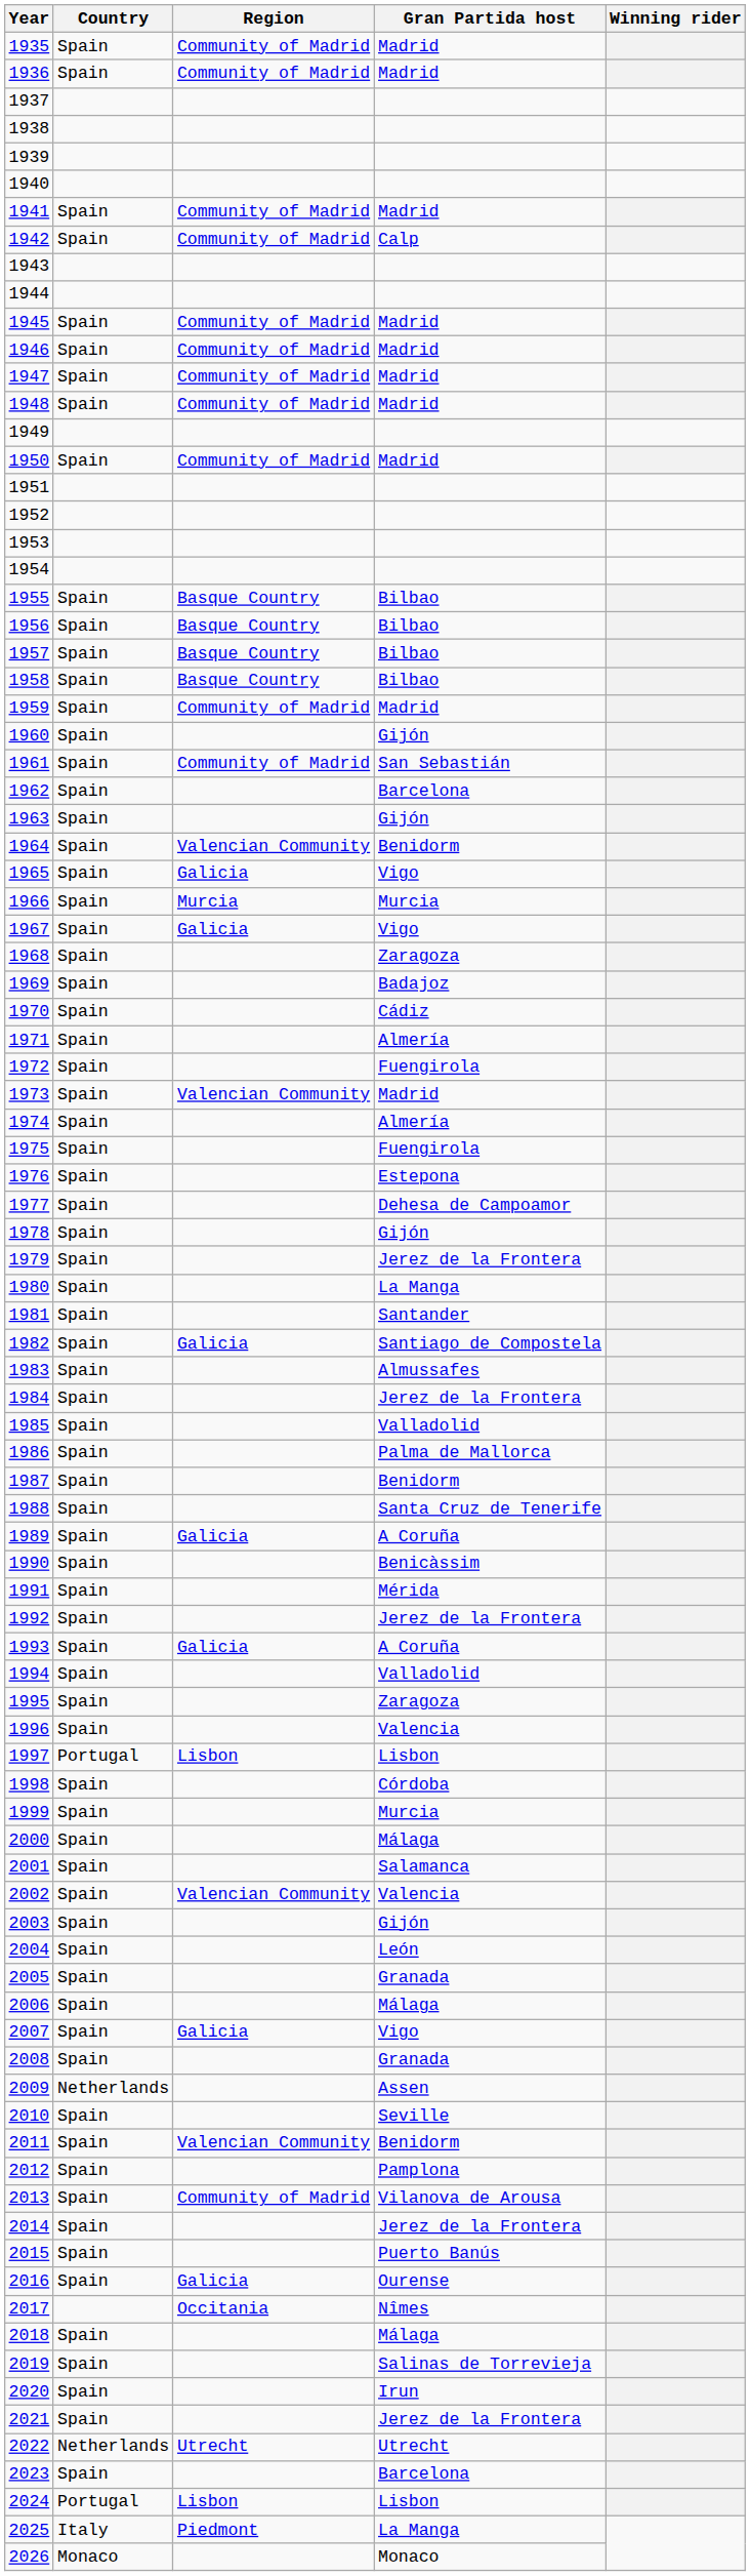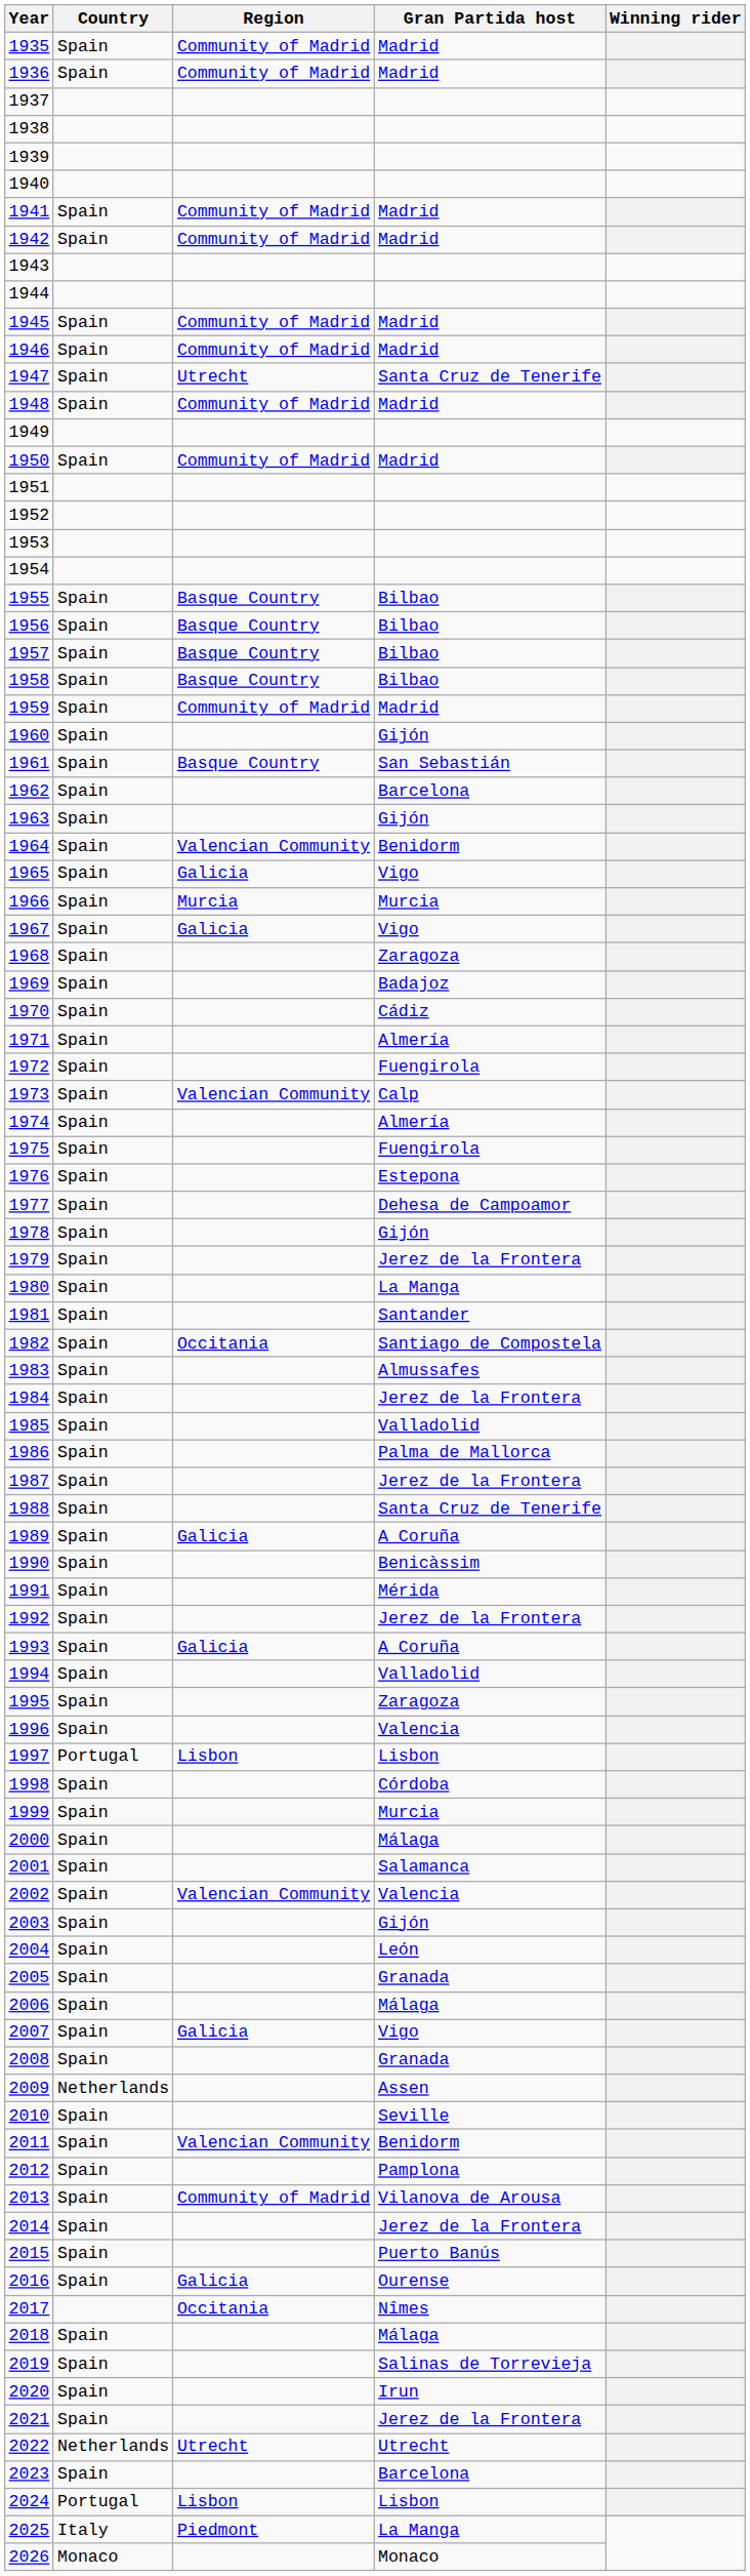 <table class="wikitable plainrowheaders sortable">
 <tr>
 <th scope=col>Year</th>
 <th scope=col>Country</th>
 <th scope=col>Region</th>
 <th scope=col>Gran Partida host</th>
 <th scope=col>Winning rider</th>
 </tr>
 <tr>
 <td align=center><a href='#'>1935</a></td>
 <td> Spain</td>
 <td> <a href='#'>Community of Madrid</a></td>
 <td><a href='#'>Madrid</a></td>
 <th scope=row></th>
 </tr>
 <tr>
 <td align=center><a href='#'>1936</a></td>
 <td> Spain</td>
 <td> <a href='#'>Community of Madrid</a></td>
 <td><a href='#'>Madrid</a></td>
 <th scope=row></th>
 </tr>
 <tr>
 <td align=center>1937</td>
 <td align=center></td>
 <td align=center></td>
 <td align=center></td>
 <td align=center></td>
 </tr>
 <tr>
 <td align=center>1938</td>
 <td align=center></td>
 <td align=center></td>
 <td align=center></td>
 <td align=center></td>
 </tr>
 <tr>
 <td align=center>1939</td>
 <td align=center></td>
 <td align=center></td>
 <td align=center></td>
 <td align=center></td>
 </tr>
 <tr>
 <td align=center>1940</td>
 <td align=center></td>
 <td align=center></td>
 <td align=center></td>
 <td align=center></td>
 </tr>
 <tr>
 <td align=center><a href='#'>1941</a></td>
 <td> Spain</td>
 <td> <a href='#'>Community of Madrid</a></td>
 <td><a href='#'>Madrid</a></td>
 <th scope=row></th>
 </tr>
 <tr>
 <td align=center><a href='#'>1942</a></td>
 <td> Spain</td>
 <td> <a href='#'>Community of Madrid</a></td>
-<td><a href='#'>Calp</a></td>
+<td><a href='#'>Madrid</a></td>
 <th scope=row></th>
 </tr>
 <tr>
 <td align=center>1943</td>
 <td align=center></td>
 <td align=center></td>
 <td align=center></td>
 <td align=center></td>
 </tr>
 <tr>
 <td align=center>1944</td>
 <td align=center></td>
 <td align=center></td>
 <td align=center></td>
 <td align=center></td>
 </tr>
 <tr>
 <td align=center><a href='#'>1945</a></td>
 <td> Spain</td>
 <td> <a href='#'>Community of Madrid</a></td>
 <td><a href='#'>Madrid</a></td>
 <th scope=row></th>
 </tr>
 <tr>
 <td align=center><a href='#'>1946</a></td>
 <td> Spain</td>
 <td> <a href='#'>Community of Madrid</a></td>
 <td><a href='#'>Madrid</a></td>
 <th scope=row></th>
 </tr>
 <tr>
 <td align=center><a href='#'>1947</a></td>
 <td> Spain</td>
-<td> <a href='#'>Community of Madrid</a></td>
-<td><a href='#'>Madrid</a></td>
+<td> <a href='#'>Utrecht</a></td>
+<td><a href='#'>Santa Cruz de Tenerife</a></td>
 <th scope=row></th>
 </tr>
 <tr>
 <td align=center><a href='#'>1948</a></td>
 <td> Spain</td>
 <td> <a href='#'>Community of Madrid</a></td>
 <td><a href='#'>Madrid</a></td>
 <th scope=row></th>
 </tr>
 <tr>
 <td align=center>1949</td>
 <td align=center></td>
 <td align=center></td>
 <td align=center></td>
 <td align=center></td>
 </tr>
 <tr>
 <td align=center><a href='#'>1950</a></td>
 <td> Spain</td>
 <td> <a href='#'>Community of Madrid</a></td>
 <td><a href='#'>Madrid</a></td>
 <th scope=row></th>
 </tr>
 <tr>
 <td align=center>1951</td>
 <td align=center></td>
 <td align=center></td>
 <td align=center></td>
 <td align=center></td>
 </tr>
 <tr>
 <td align=center>1952</td>
 <td align=center></td>
 <td align=center></td>
 <td align=center></td>
 <td align=center></td>
 </tr>
 <tr>
 <td align=center>1953</td>
 <td align=center></td>
 <td align=center></td>
 <td align=center></td>
 <td align=center></td>
 </tr>
 <tr>
 <td align=center>1954</td>
 <td align=center></td>
 <td align=center></td>
 <td align=center></td>
 <td align=center></td>
 </tr>
 <tr>
 <td align=center><a href='#'>1955</a></td>
 <td> Spain</td>
 <td> <a href='#'>Basque Country</a></td>
 <td><a href='#'>Bilbao</a></td>
 <th scope=row></th>
 </tr>
 <tr>
 <td align=center><a href='#'>1956</a></td>
 <td> Spain</td>
 <td> <a href='#'>Basque Country</a></td>
 <td><a href='#'>Bilbao</a></td>
 <th scope=row></th>
 </tr>
 <tr>
 <td align=center><a href='#'>1957</a></td>
 <td> Spain</td>
 <td> <a href='#'>Basque Country</a></td>
 <td><a href='#'>Bilbao</a></td>
 <th scope=row></th>
 </tr>
 <tr>
 <td align=center><a href='#'>1958</a></td>
 <td> Spain</td>
 <td> <a href='#'>Basque Country</a></td>
 <td><a href='#'>Bilbao</a></td>
 <th scope=row></th>
 </tr>
 <tr>
 <td align=center><a href='#'>1959</a></td>
 <td> Spain</td>
 <td> <a href='#'>Community of Madrid</a></td>
 <td><a href='#'>Madrid</a></td>
 <th scope=row></th>
 </tr>
 <tr>
 <td align=center><a href='#'>1960</a></td>
 <td> Spain</td>
 <td></td>
 <td><a href='#'>Gijón</a></td>
 <th scope=row></th>
 </tr>
 <tr>
 <td align=center><a href='#'>1961</a></td>
 <td> Spain</td>
-<td> <a href='#'>Community of Madrid</a></td>
+<td> <a href='#'>Basque Country</a></td>
 <td><a href='#'>San Sebastián</a></td>
 <th scope=row></th>
 </tr>
 <tr>
 <td align=center><a href='#'>1962</a></td>
 <td> Spain</td>
 <td></td>
 <td><a href='#'>Barcelona</a></td>
 <th scope=row></th>
 </tr>
 <tr>
 <td align=center><a href='#'>1963</a></td>
 <td> Spain</td>
 <td></td>
 <td><a href='#'>Gijón</a></td>
 <th scope=row></th>
 </tr>
 <tr>
 <td align=center><a href='#'>1964</a></td>
 <td> Spain</td>
 <td> <a href='#'>Valencian Community</a></td>
 <td><a href='#'>Benidorm</a></td>
 <th scope=row></th>
 </tr>
 <tr>
 <td align=center><a href='#'>1965</a></td>
 <td> Spain</td>
 <td> <a href='#'>Galicia</a></td>
 <td><a href='#'>Vigo</a></td>
 <th scope=row></th>
 </tr>
 <tr>
 <td align=center><a href='#'>1966</a></td>
 <td> Spain</td>
 <td> <a href='#'>Murcia</a></td>
 <td><a href='#'>Murcia</a></td>
 <th scope=row></th>
 </tr>
 <tr>
 <td align=center><a href='#'>1967</a></td>
 <td> Spain</td>
 <td> <a href='#'>Galicia</a></td>
 <td><a href='#'>Vigo</a></td>
 <th scope=row></th>
 </tr>
 <tr>
 <td align=center><a href='#'>1968</a></td>
 <td> Spain</td>
 <td></td>
 <td><a href='#'>Zaragoza</a></td>
 <th scope=row></th>
 </tr>
 <tr>
 <td align=center><a href='#'>1969</a></td>
 <td> Spain</td>
 <td></td>
 <td><a href='#'>Badajoz</a></td>
 <th scope=row></th>
 </tr>
 <tr>
 <td align=center><a href='#'>1970</a></td>
 <td> Spain</td>
 <td></td>
 <td><a href='#'>Cádiz</a></td>
 <th scope=row></th>
 </tr>
 <tr>
 <td align=center><a href='#'>1971</a></td>
 <td> Spain</td>
 <td></td>
 <td><a href='#'>Almería</a></td>
 <th scope=row></th>
 </tr>
 <tr>
 <td align=center><a href='#'>1972</a></td>
 <td> Spain</td>
 <td></td>
 <td><a href='#'>Fuengirola</a></td>
 <th scope=row></th>
 </tr>
 <tr>
 <td align=center><a href='#'>1973</a></td>
 <td> Spain</td>
 <td> <a href='#'>Valencian Community</a></td>
-<td><a href='#'>Madrid</a></td>
+<td><a href='#'>Calp</a></td>
 <th scope=row></th>
 </tr>
 <tr>
 <td align=center><a href='#'>1974</a></td>
 <td> Spain</td>
 <td></td>
 <td><a href='#'>Almería</a></td>
 <th scope=row></th>
 </tr>
 <tr>
 <td align=center><a href='#'>1975</a></td>
 <td> Spain</td>
 <td></td>
 <td><a href='#'>Fuengirola</a></td>
 <th scope=row></th>
 </tr>
 <tr>
 <td align=center><a href='#'>1976</a></td>
 <td> Spain</td>
 <td></td>
 <td><a href='#'>Estepona</a></td>
 <th scope=row></th>
 </tr>
 <tr>
 <td align=center><a href='#'>1977</a></td>
 <td> Spain</td>
 <td></td>
 <td><a href='#'>Dehesa de Campoamor</a></td>
 <th scope=row></th>
 </tr>
 <tr>
 <td align=center><a href='#'>1978</a></td>
 <td> Spain</td>
 <td></td>
 <td><a href='#'>Gijón</a></td>
 <th scope=row></th>
 </tr>
 <tr>
 <td align=center><a href='#'>1979</a></td>
 <td> Spain</td>
 <td></td>
 <td><a href='#'>Jerez de la Frontera</a></td>
 <th scope=row></th>
 </tr>
 <tr>
 <td align=center><a href='#'>1980</a></td>
 <td> Spain</td>
 <td></td>
 <td><a href='#'>La Manga</a></td>
 <th scope=row></th>
 </tr>
 <tr>
 <td align=center><a href='#'>1981</a></td>
 <td> Spain</td>
 <td></td>
 <td><a href='#'>Santander</a></td>
 <th scope=row></th>
 </tr>
 <tr>
 <td align=center><a href='#'>1982</a></td>
 <td> Spain</td>
-<td> <a href='#'>Galicia</a></td>
+<td> <a href='#'>Occitania</a></td>
 <td><a href='#'>Santiago de Compostela</a></td>
 <th scope=row></th>
 </tr>
 <tr>
 <td align=center><a href='#'>1983</a></td>
 <td> Spain</td>
 <td></td>
 <td><a href='#'>Almussafes</a></td>
 <th scope=row></th>
 </tr>
 <tr>
 <td align=center><a href='#'>1984</a></td>
 <td> Spain</td>
 <td></td>
 <td><a href='#'>Jerez de la Frontera</a></td>
 <th scope=row></th>
 </tr>
 <tr>
 <td align=center><a href='#'>1985</a></td>
 <td> Spain</td>
 <td></td>
 <td><a href='#'>Valladolid</a></td>
 <th scope=row></th>
 </tr>
 <tr>
 <td align=center><a href='#'>1986</a></td>
 <td> Spain</td>
 <td></td>
 <td><a href='#'>Palma de Mallorca</a></td>
 <th scope=row></th>
 </tr>
 <tr>
 <td align=center><a href='#'>1987</a></td>
 <td> Spain</td>
 <td></td>
-<td><a href='#'>Benidorm</a></td>
+<td><a href='#'>Jerez de la Frontera</a></td>
 <th scope=row></th>
 </tr>
 <tr>
 <td align=center><a href='#'>1988</a></td>
 <td> Spain</td>
 <td></td>
 <td><a href='#'>Santa Cruz de Tenerife</a></td>
 <th scope=row></th>
 </tr>
 <tr>
 <td align=center><a href='#'>1989</a></td>
 <td> Spain</td>
 <td> <a href='#'>Galicia</a></td>
 <td><a href='#'>A Coruña</a></td>
 <th scope=row></th>
 </tr>
 <tr>
 <td align=center><a href='#'>1990</a></td>
 <td> Spain</td>
 <td></td>
 <td><a href='#'>Benicàssim</a></td>
 <th scope=row></th>
 </tr>
 <tr>
 <td align=center><a href='#'>1991</a></td>
 <td> Spain</td>
 <td></td>
 <td><a href='#'>Mérida</a></td>
 <th scope=row></th>
 </tr>
 <tr>
 <td align=center><a href='#'>1992</a></td>
 <td> Spain</td>
 <td></td>
 <td><a href='#'>Jerez de la Frontera</a></td>
 <th scope=row></th>
 </tr>
 <tr>
 <td align=center><a href='#'>1993</a></td>
 <td> Spain</td>
 <td> <a href='#'>Galicia</a></td>
 <td><a href='#'>A Coruña</a></td>
 <th scope=row></th>
 </tr>
 <tr>
 <td align=center><a href='#'>1994</a></td>
 <td> Spain</td>
 <td></td>
 <td><a href='#'>Valladolid</a></td>
 <th scope=row></th>
 </tr>
 <tr>
 <td align=center><a href='#'>1995</a></td>
 <td> Spain</td>
 <td></td>
 <td><a href='#'>Zaragoza</a></td>
 <th scope=row></th>
 </tr>
 <tr>
 <td align=center><a href='#'>1996</a></td>
 <td> Spain</td>
 <td></td>
 <td><a href='#'>Valencia</a></td>
 <th scope=row></th>
 </tr>
 <tr>
 <td align=center><a href='#'>1997</a></td>
 <td> Portugal</td>
 <td> <a href='#'>Lisbon</a></td>
 <td><a href='#'>Lisbon</a></td>
 <th scope=row></th>
 </tr>
 <tr>
 <td align=center><a href='#'>1998</a></td>
 <td> Spain</td>
 <td></td>
 <td><a href='#'>Córdoba</a></td>
 <th scope=row></th>
 </tr>
 <tr>
 <td align=center><a href='#'>1999</a></td>
 <td> Spain</td>
 <td></td>
 <td><a href='#'>Murcia</a></td>
 <th scope=row></th>
 </tr>
 <tr>
 <td align=center><a href='#'>2000</a></td>
 <td> Spain</td>
 <td></td>
 <td><a href='#'>Málaga</a></td>
 <th scope=row></th>
 </tr>
 <tr>
 <td align=center><a href='#'>2001</a></td>
 <td> Spain</td>
 <td></td>
 <td><a href='#'>Salamanca</a></td>
 <th scope=row></th>
 </tr>
 <tr>
 <td align=center><a href='#'>2002</a></td>
 <td> Spain</td>
 <td> <a href='#'>Valencian Community</a></td>
 <td><a href='#'>Valencia</a></td>
 <th scope=row></th>
 </tr>
 <tr>
 <td align=center><a href='#'>2003</a></td>
 <td> Spain</td>
 <td></td>
 <td><a href='#'>Gijón</a></td>
 <th scope=row></th>
 </tr>
 <tr>
 <td align=center><a href='#'>2004</a></td>
 <td> Spain</td>
 <td></td>
 <td><a href='#'>León</a></td>
 <th scope=row></th>
 </tr>
 <tr>
 <td align=center><a href='#'>2005</a></td>
 <td> Spain</td>
 <td></td>
 <td><a href='#'>Granada</a></td>
 <th scope=row></th>
 </tr>
 <tr>
 <td align=center><a href='#'>2006</a></td>
 <td> Spain</td>
 <td></td>
 <td><a href='#'>Málaga</a></td>
 <th scope=row></th>
 </tr>
 <tr>
 <td align=center><a href='#'>2007</a></td>
 <td> Spain</td>
 <td> <a href='#'>Galicia</a></td>
 <td><a href='#'>Vigo</a></td>
 <th scope=row></th>
 </tr>
 <tr>
 <td align=center><a href='#'>2008</a></td>
 <td> Spain</td>
 <td></td>
 <td><a href='#'>Granada</a></td>
 <th scope=row></th>
 </tr>
 <tr>
 <td align=center><a href='#'>2009</a></td>
 <td> Netherlands</td>
 <td></td>
 <td><a href='#'>Assen</a></td>
 <th scope=row></th>
 </tr>
 <tr>
 <td align=center><a href='#'>2010</a></td>
 <td> Spain</td>
 <td></td>
 <td><a href='#'>Seville</a></td>
 <th scope=row></th>
 </tr>
 <tr>
 <td align=center><a href='#'>2011</a></td>
 <td> Spain</td>
 <td> <a href='#'>Valencian Community</a></td>
 <td><a href='#'>Benidorm</a></td>
 <th scope=row></th>
 </tr>
 <tr>
 <td align=center><a href='#'>2012</a></td>
 <td> Spain</td>
 <td></td>
 <td><a href='#'>Pamplona</a></td>
 <th scope=row></th>
 </tr>
 <tr>
 <td align=center><a href='#'>2013</a></td>
 <td> Spain</td>
 <td> <a href='#'>Community of Madrid</a></td>
 <td><a href='#'>Vilanova de Arousa</a></td>
 <th scope=row></th>
 </tr>
 <tr>
 <td align=center><a href='#'>2014</a></td>
 <td> Spain</td>
 <td></td>
 <td><a href='#'>Jerez de la Frontera</a></td>
 <th scope=row></th>
 </tr>
 <tr>
 <td align=center><a href='#'>2015</a></td>
 <td> Spain</td>
 <td></td>
 <td><a href='#'>Puerto Banús</a></td>
 <th scope=row></th>
 </tr>
 <tr>
 <td align=center><a href='#'>2016</a></td>
 <td> Spain</td>
 <td> <a href='#'>Galicia</a></td>
 <td><a href='#'>Ourense</a></td>
 <th scope=row></th>
 </tr>
 <tr>
 <td align=center><a href='#'>2017</a></td>
 <td></td>
 <td> <a href='#'>Occitania</a></td>
 <td><a href='#'>Nîmes</a></td>
 <th scope=row></th>
 </tr>
 <tr>
 <td align=center><a href='#'>2018</a></td>
 <td> Spain</td>
 <td></td>
 <td><a href='#'>Málaga</a></td>
 <th scope=row></th>
 </tr>
 <tr>
 <td align=center><a href='#'>2019</a></td>
 <td> Spain</td>
 <td></td>
 <td><a href='#'>Salinas de Torrevieja</a></td>
 <th scope=row></th>
 </tr>
 <tr>
 <td align=center><a href='#'>2020</a></td>
 <td> Spain</td>
 <td></td>
 <td><a href='#'>Irun</a></td>
 <th scope=row></th>
 </tr>
 <tr>
 <td align=center><a href='#'>2021</a></td>
 <td> Spain</td>
 <td></td>
 <td><a href='#'>Jerez de la Frontera</a></td>
 <th scope=row></th>
 </tr>
 <tr>
 <td align=center><a href='#'>2022</a></td>
 <td> Netherlands</td>
 <td> <a href='#'>Utrecht</a></td>
 <td><a href='#'>Utrecht</a></td>
 <th scope=row></th>
 </tr>
 <tr>
 <td align=center><a href='#'>2023</a></td>
 <td> Spain</td>
 <td></td>
 <td><a href='#'>Barcelona</a></td>
 <th scope=row></th>
 </tr>
 <tr>
 <td align=center><a href='#'>2024</a></td>
 <td> Portugal</td>
 <td> <a href='#'>Lisbon</a></td>
 <td><a href='#'>Lisbon</a></td>
 <th scope=row></th>
 </tr>
 <tr>
 <td align=center><a href='#'>2025</a></td>
 <td> Italy</td>
 <td> <a href='#'>Piedmont</a></td>
 <td><a href='#'>La Manga</a></td>
 </tr>
 <tr>
 <td align=center><a href='#'>2026</a></td>
 <td> Monaco</td>
 <td></td>
 <td>Monaco</td>
 </tr>
 </table>
